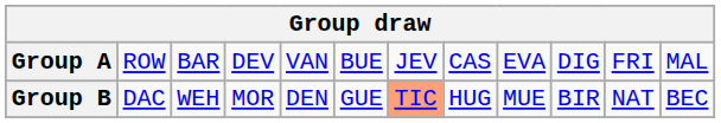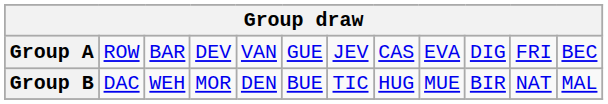 <table class="wikitable" style="text-align:center; font-size:85%">
 <tr>
 <th colspan="12">Group draw</th>
 </tr>
 <tr>
 <th>Group A</th>
 <td> <a href='#'>ROW</a></td>
 <td> <a href='#'>BAR</a></td>
 <td> <a href='#'>DEV</a></td>
 <td> <a href='#'>VAN</a></td>
-<td> <a href='#'>BUE</a></td>
+<td> <a href='#'>GUE</a></td>
 <td> <a href='#'>JEV</a></td>
 <td> <a href='#'>CAS</a></td>
 <td> <a href='#'>EVA</a></td>
 <td> <a href='#'>DIG</a></td>
 <td> <a href='#'>FRI</a></td>
-<td> <a href='#'>MAL</a></td>
+<td> <a href='#'>BEC</a></td>
 </tr>
 <tr>
 <th>Group B</th>
 <td> <a href='#'>DAC</a></td>
 <td> <a href='#'>WEH</a></td>
 <td> <a href='#'>MOR</a></td>
 <td> <a href='#'>DEN</a></td>
-<td> <a href='#'>GUE</a></td>
-<td style="background: lightsalmon;"> <a href='#'>TIC</a></td>
+<td> <a href='#'>BUE</a></td>
+<td> <a href='#'>TIC</a></td>
 <td> <a href='#'>HUG</a></td>
 <td> <a href='#'>MUE</a></td>
 <td> <a href='#'>BIR</a></td>
 <td> <a href='#'>NAT</a></td>
-<td> <a href='#'>BEC</a></td>
+<td> <a href='#'>MAL</a></td>
 </tr>
 </table>
